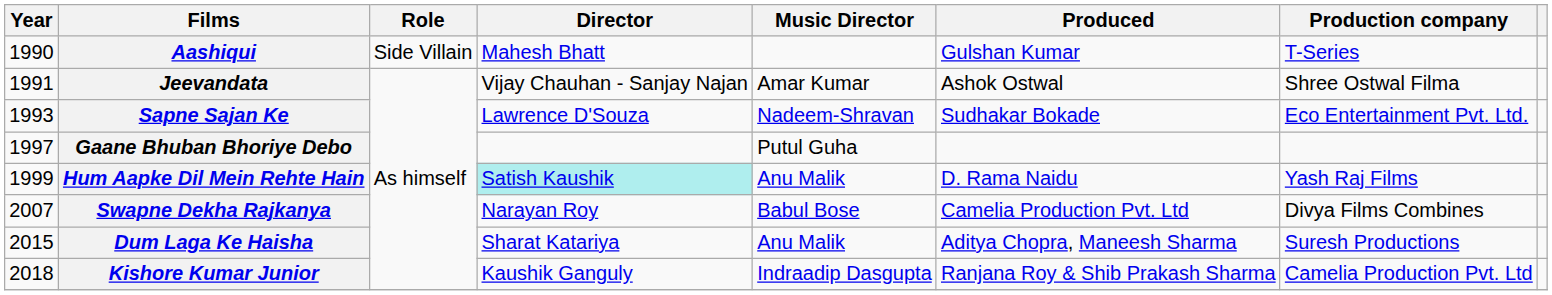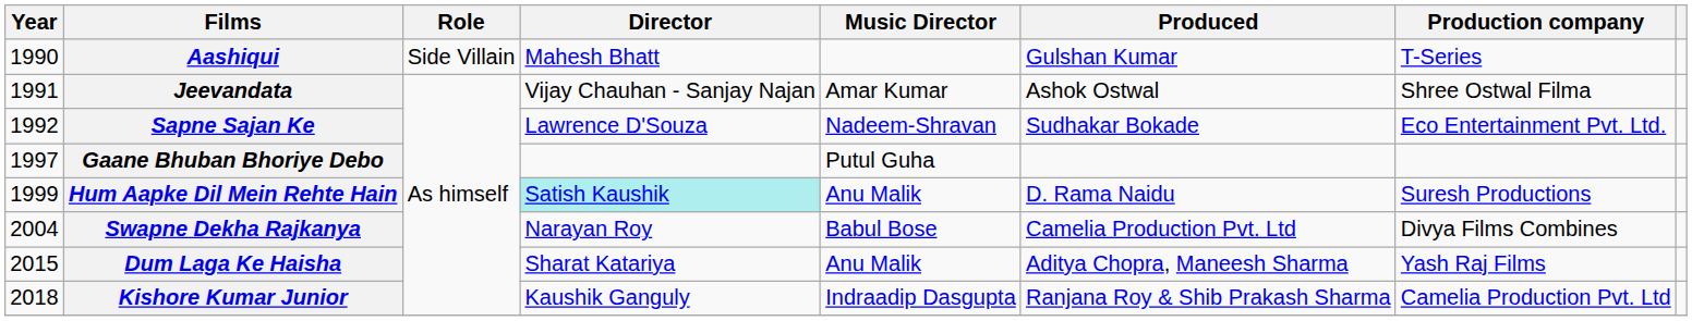 <table class="wikitable sortable">
 <tr>
 <th>Year</th>
 <th>Films</th>
 <th>Role</th>
 <th>Director</th>
 <th>Music Director</th>
 <th>Produced</th>
 <th>Production company</th>
 <th></th>
 </tr>
 <tr>
 <td>1990</td>
 <th><em><a href='#'>Aashiqui</a></em></th>
 <td>Side Villain</td>
 <td><a href='#'>Mahesh Bhatt</a></td>
 <td></td>
 <td><a href='#'>Gulshan Kumar</a></td>
 <td><a href='#'>T-Series</a></td>
 </tr>
 <tr>
 <td>1991</td>
 <th><em>Jeevandata</em></th>
 <td rowspan="7">As himself</td>
 <td>Vijay Chauhan - Sanjay Najan</td>
 <td>Amar Kumar</td>
 <td>Ashok Ostwal</td>
 <td>Shree Ostwal Filma</td>
 <td></td>
 </tr>
 <tr>
-<td>1993</td>
+<td>1992</td>
 <th><em><a href='#'>Sapne Sajan Ke</a></em></th>
 <td><a href='#'>Lawrence D'Souza</a></td>
 <td><a href='#'>Nadeem-Shravan</a></td>
 <td><a href='#'>Sudhakar Bokade</a></td>
 <td><a href='#'>Eco Entertainment Pvt. Ltd.</a></td>
 <td></td>
 </tr>
 <tr>
 <td>1997</td>
 <th><em>Gaane Bhuban Bhoriye Debo</em></th>
 <td></td>
 <td>Putul Guha</td>
 <td></td>
 <td></td>
 <td></td>
 </tr>
 <tr>
 <td>1999</td>
 <th><em><a href='#'>Hum Aapke Dil Mein Rehte Hain</a></em></th>
 <td style="background: paleturquoise;"><a href='#'>Satish Kaushik</a></td>
 <td><a href='#'>Anu Malik</a></td>
 <td><a href='#'>D. Rama Naidu</a></td>
-<td><a href='#'>Yash Raj Films</a></td>
+<td><a href='#'>Suresh Productions</a></td>
 <td></td>
 </tr>
 <tr>
-<td>2007</td>
+<td>2004</td>
 <th><em><a href='#'>Swapne Dekha Rajkanya</a></em></th>
 <td><a href='#'>Narayan Roy</a></td>
 <td><a href='#'>Babul Bose</a></td>
 <td><a href='#'>Camelia Production Pvt. Ltd</a></td>
 <td>Divya Films Combines</td>
 <td></td>
 </tr>
 <tr>
 <td>2015</td>
 <th><em><a href='#'>Dum Laga Ke Haisha</a></em></th>
 <td><a href='#'>Sharat Katariya</a></td>
 <td><a href='#'>Anu Malik</a></td>
 <td><a href='#'>Aditya Chopra</a>, <a href='#'>Maneesh Sharma</a></td>
-<td><a href='#'>Suresh Productions</a></td>
+<td><a href='#'>Yash Raj Films</a></td>
 <td></td>
 </tr>
 <tr>
 <td>2018</td>
 <th><em><a href='#'>Kishore Kumar Junior</a></em></th>
 <td><a href='#'>Kaushik Ganguly</a></td>
 <td><a href='#'>Indraadip Dasgupta</a></td>
 <td><a href='#'>Ranjana Roy & Shib Prakash Sharma</a></td>
 <td><a href='#'>Camelia Production Pvt. Ltd</a></td>
 <td></td>
 </tr>
 <tr>
 </tr>
 </table>
